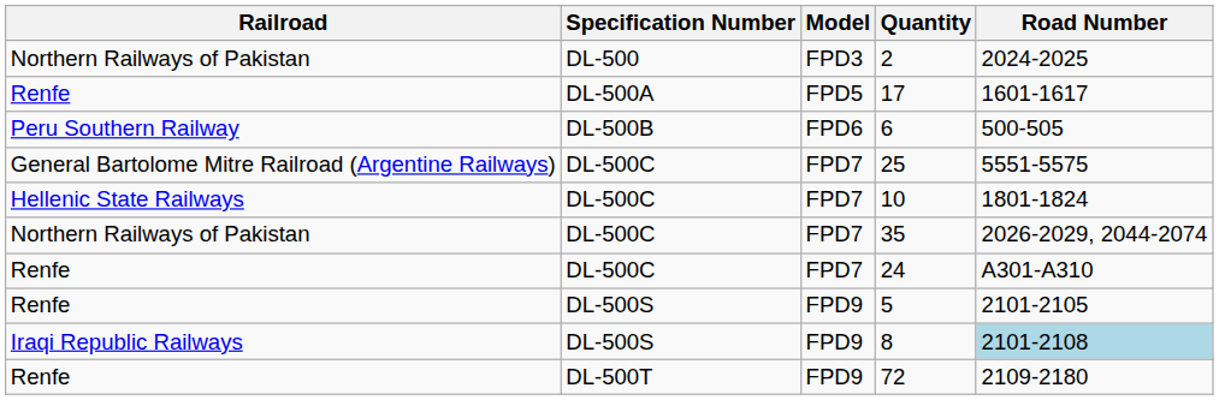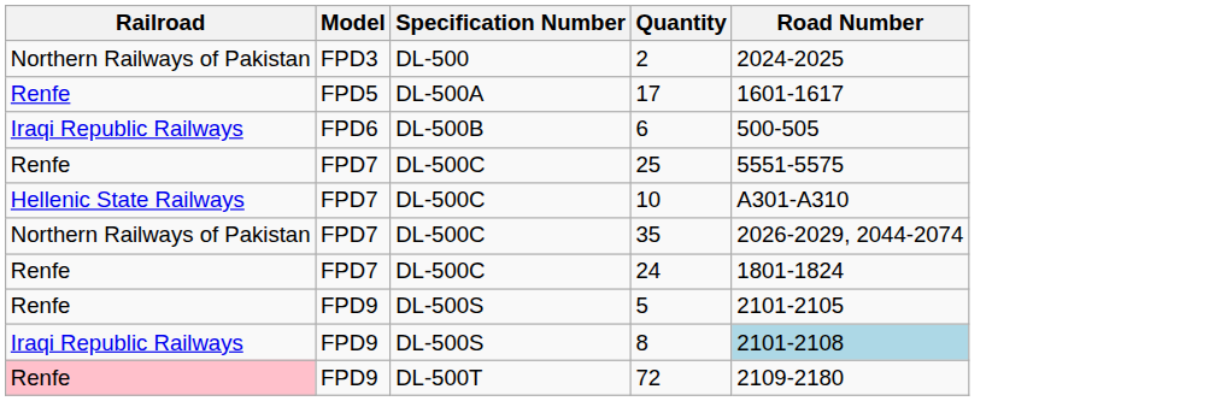 <table class="wikitable sortable">
 <tr>
 <th>Railroad</th>
+<th>Model</th>
 <th>Specification Number</th>
-<th>Model</th>
 <th>Quantity</th>
 <th>Road Number</th>
 </tr>
 <tr>
 <td>Northern Railways of Pakistan</td>
+<td>FPD3</td>
 <td>DL-500</td>
-<td>FPD3</td>
 <td>2</td>
 <td>2024-2025</td>
 </tr>
 <tr>
 <td><a href='#'>Renfe</a></td>
+<td>FPD5</td>
 <td>DL-500A</td>
-<td>FPD5</td>
 <td>17</td>
 <td>1601-1617</td>
 </tr>
 <tr>
-<td><a href='#'>Peru Southern Railway</a></td>
+<td><a href='#'>Iraqi Republic Railways</a></td>
+<td>FPD6</td>
 <td>DL-500B</td>
-<td>FPD6</td>
 <td>6</td>
 <td>500-505</td>
 </tr>
 <tr>
-<td>General Bartolome Mitre Railroad (<a href='#'>Argentine Railways</a>)</td>
+<td>Renfe</td>
+<td>FPD7</td>
 <td>DL-500C</td>
-<td>FPD7</td>
 <td>25</td>
 <td>5551-5575</td>
 </tr>
 <tr>
 <td><a href='#'>Hellenic State Railways</a></td>
+<td>FPD7</td>
 <td>DL-500C</td>
-<td>FPD7</td>
 <td>10</td>
-<td>1801-1824</td>
+<td>A301-A310</td>
 </tr>
 <tr>
 <td>Northern Railways of Pakistan</td>
+<td>FPD7</td>
 <td>DL-500C</td>
-<td>FPD7</td>
 <td>35</td>
 <td>2026-2029, 2044-2074</td>
 </tr>
 <tr>
 <td>Renfe</td>
+<td>FPD7</td>
 <td>DL-500C</td>
-<td>FPD7</td>
 <td>24</td>
-<td>A301-A310</td>
+<td>1801-1824</td>
 </tr>
 <tr>
 <td>Renfe</td>
+<td>FPD9</td>
 <td>DL-500S</td>
-<td>FPD9</td>
 <td>5</td>
 <td>2101-2105</td>
 </tr>
 <tr>
 <td><a href='#'>Iraqi Republic Railways</a></td>
+<td>FPD9</td>
 <td>DL-500S</td>
-<td>FPD9</td>
 <td>8</td>
 <td style="background: lightblue;">2101-2108</td>
 </tr>
 <tr>
-<td>Renfe</td>
+<td style="background: pink;">Renfe</td>
+<td>FPD9</td>
 <td>DL-500T</td>
-<td>FPD9</td>
 <td>72</td>
 <td>2109-2180</td>
 </tr>
 </table>
